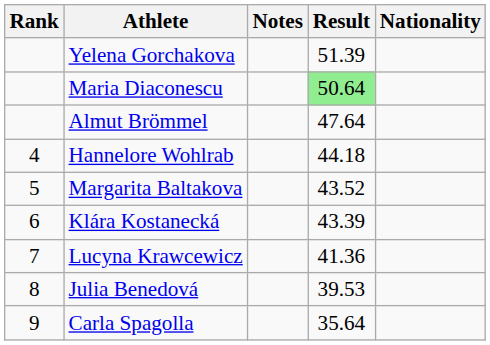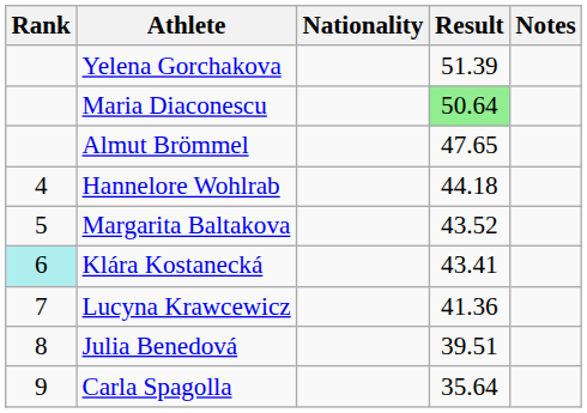 <table class="wikitable sortable" style="text-align:center">
 <tr>
 <th>Rank</th>
 <th>Athlete</th>
+<th>Nationality</th>
+<th>Result</th>
 <th>Notes</th>
-<th>Result</th>
-<th>Nationality</th>
 </tr>
 <tr>
 <td></td>
 <td align=left><a href='#'>Yelena Gorchakova</a></td>
+<td align=left></td>
+<td>51.39</td>
 <td></td>
-<td>51.39</td>
-<td align=left></td>
 </tr>
 <tr>
 <td></td>
 <td align=left><a href='#'>Maria Diaconescu</a></td>
+<td align=left></td>
+<td style="background: lightgreen;">50.64</td>
 <td></td>
-<td style="background: lightgreen;">50.64</td>
-<td align=left></td>
 </tr>
 <tr>
 <td></td>
 <td align=left><a href='#'>Almut Brömmel</a></td>
+<td align=left></td>
+<td>47.65</td>
 <td></td>
-<td>47.64</td>
-<td align=left></td>
 </tr>
 <tr>
 <td>4</td>
 <td align=left><a href='#'>Hannelore Wohlrab</a></td>
+<td align=left></td>
+<td>44.18</td>
 <td></td>
-<td>44.18</td>
-<td align=left></td>
 </tr>
 <tr>
 <td>5</td>
 <td align=left><a href='#'>Margarita Baltakova</a></td>
+<td align=left></td>
+<td>43.52</td>
 <td></td>
-<td>43.52</td>
-<td align=left></td>
 </tr>
 <tr>
-<td>6</td>
+<td style="background: paleturquoise;">6</td>
 <td align=left><a href='#'>Klára Kostanecká</a></td>
+<td align=left></td>
+<td>43.41</td>
 <td></td>
-<td>43.39</td>
-<td align=left></td>
 </tr>
 <tr>
 <td>7</td>
 <td align=left><a href='#'>Lucyna Krawcewicz</a></td>
+<td align=left></td>
+<td>41.36</td>
 <td></td>
-<td>41.36</td>
-<td align=left></td>
 </tr>
 <tr>
 <td>8</td>
 <td align=left><a href='#'>Julia Benedová</a></td>
+<td align=left></td>
+<td>39.51</td>
 <td></td>
-<td>39.53</td>
-<td align=left></td>
 </tr>
 <tr>
 <td>9</td>
 <td align=left><a href='#'>Carla Spagolla</a></td>
+<td align=left></td>
+<td>35.64</td>
 <td></td>
-<td>35.64</td>
-<td align=left></td>
 </tr>
 </table>
